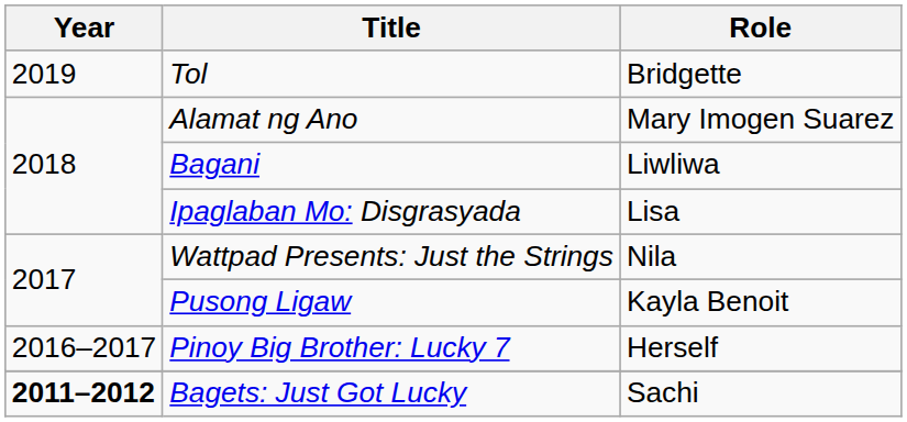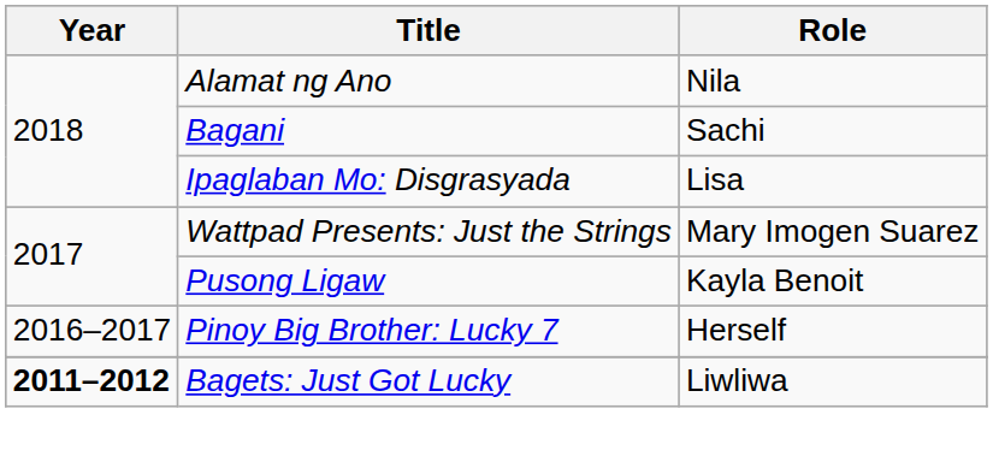 <table class="wikitable">
 <tr>
 <th>Year</th>
 <th>Title</th>
 <th>Role</th>
 </tr>
 <tr>
-<td>2019</td>
-<td><em>Tol</em></td>
-<td>Bridgette</td>
-</tr>
-<tr>
 <td rowspan="3">2018</td>
 <td><em>Alamat ng Ano</em></td>
-<td>Mary Imogen Suarez</td>
+<td>Nila</td>
 </tr>
 <tr>
 <td><em><a href='#'>Bagani</a></em></td>
-<td>Liwliwa</td>
+<td>Sachi</td>
 </tr>
 <tr>
 <td><em><a href='#'>Ipaglaban Mo:</a> Disgrasyada</em></td>
 <td>Lisa</td>
 </tr>
 <tr>
 <td rowspan="2">2017</td>
 <td><em>Wattpad Presents: Just the Strings</em></td>
-<td>Nila</td>
+<td>Mary Imogen Suarez</td>
 </tr>
 <tr>
 <td><em><a href='#'>Pusong Ligaw</a></em></td>
 <td>Kayla Benoit</td>
 </tr>
 <tr>
 <td>2016–2017</td>
 <td><em><a href='#'>Pinoy Big Brother: Lucky 7</a></em></td>
 <td>Herself</td>
 </tr>
 <tr>
 </tr>
 <tr>
 <td><strong>2011–2012</strong></td>
 <td><em><a href='#'>Bagets: Just Got Lucky</a></em></td>
-<td>Sachi</td>
+<td>Liwliwa</td>
 </tr>
 </table>
